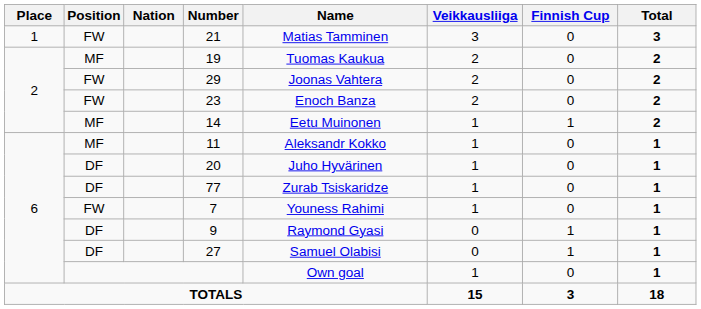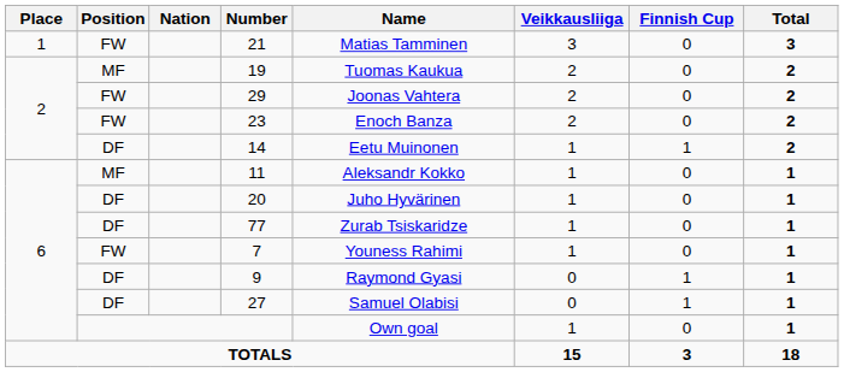 <table class="wikitable" style="font-size: 95%; text-align: center;">
 <tr>
 <th width=60>Place</th>
 <th width=60>Position</th>
 <th width=60>Nation</th>
 <th width=60>Number</th>
 <th width=200>Name</th>
 <th width=100><a href='#'>Veikkausliiga</a></th>
 <th width=100><a href='#'>Finnish Cup</a></th>
 <th width=80><strong>Total</strong></th>
 </tr>
 <tr>
 <td>1</td>
 <td>FW</td>
 <td></td>
 <td>21</td>
 <td><a href='#'>Matias Tamminen</a></td>
 <td>3</td>
 <td>0</td>
 <td><strong>3</strong></td>
 </tr>
 <tr>
 <td rowspan="4">2</td>
 <td>MF</td>
 <td></td>
 <td>19</td>
 <td><a href='#'>Tuomas Kaukua</a></td>
 <td>2</td>
 <td>0</td>
 <td><strong>2</strong></td>
 </tr>
 <tr>
 <td>FW</td>
 <td></td>
 <td>29</td>
 <td><a href='#'>Joonas Vahtera</a></td>
 <td>2</td>
 <td>0</td>
 <td><strong>2</strong></td>
 </tr>
 <tr>
 <td>FW</td>
 <td></td>
 <td>23</td>
 <td><a href='#'>Enoch Banza</a></td>
 <td>2</td>
 <td>0</td>
 <td><strong>2</strong></td>
 </tr>
 <tr>
-<td>MF</td>
+<td>DF</td>
 <td></td>
 <td>14</td>
 <td><a href='#'>Eetu Muinonen</a></td>
 <td>1</td>
 <td>1</td>
 <td><strong>2</strong></td>
 </tr>
 <tr>
 <td rowspan="7">6</td>
 <td>MF</td>
 <td></td>
 <td>11</td>
 <td><a href='#'>Aleksandr Kokko</a></td>
 <td>1</td>
 <td>0</td>
 <td><strong>1</strong></td>
 </tr>
 <tr>
 <td>DF</td>
 <td></td>
 <td>20</td>
 <td><a href='#'>Juho Hyvärinen</a></td>
 <td>1</td>
 <td>0</td>
 <td><strong>1</strong></td>
 </tr>
 <tr>
 <td>DF</td>
 <td></td>
 <td>77</td>
 <td><a href='#'>Zurab Tsiskaridze</a></td>
 <td>1</td>
 <td>0</td>
 <td><strong>1</strong></td>
 </tr>
 <tr>
 <td>FW</td>
 <td></td>
 <td>7</td>
 <td><a href='#'>Youness Rahimi</a></td>
 <td>1</td>
 <td>0</td>
 <td><strong>1</strong></td>
 </tr>
 <tr>
 <td>DF</td>
 <td></td>
 <td>9</td>
 <td><a href='#'>Raymond Gyasi</a></td>
 <td>0</td>
 <td>1</td>
 <td><strong>1</strong></td>
 </tr>
 <tr>
 <td>DF</td>
 <td></td>
 <td>27</td>
 <td><a href='#'>Samuel Olabisi</a></td>
 <td>0</td>
 <td>1</td>
 <td><strong>1</strong></td>
 </tr>
 <tr>
 <td colspan="3"></td>
 <td><a href='#'>Own goal</a></td>
 <td>1</td>
 <td>0</td>
 <td><strong>1</strong></td>
 </tr>
 <tr>
 <td colspan="5"><strong>TOTALS</strong></td>
 <td><strong>15</strong></td>
 <td><strong>3</strong></td>
 <td><strong>18</strong></td>
 </tr>
 </table>
